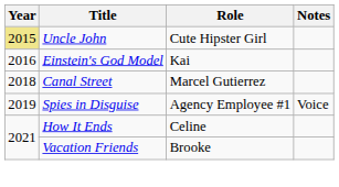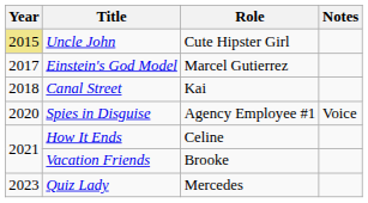 <table class="wikitable sortable">
 <tr>
 <th>Year</th>
 <th>Title</th>
 <th>Role</th>
 <th class="unsortable">Notes</th>
 </tr>
 <tr>
 <td style="background: khaki;">2015</td>
 <td><em><a href='#'>Uncle John</a></em></td>
 <td>Cute Hipster Girl</td>
 <td></td>
 </tr>
 <tr>
-<td>2016</td>
+<td>2017</td>
 <td><em><a href='#'>Einstein's God Model</a></em></td>
-<td>Kai</td>
+<td>Marcel Gutierrez</td>
 <td></td>
 </tr>
 <tr>
 <td>2018</td>
 <td><em><a href='#'>Canal Street</a></em></td>
-<td>Marcel Gutierrez</td>
+<td>Kai</td>
 <td></td>
 </tr>
 <tr>
-<td>2019</td>
+<td>2020</td>
 <td><em><a href='#'>Spies in Disguise</a></em></td>
 <td>Agency Employee #1</td>
 <td>Voice</td>
 </tr>
 <tr>
 <td rowspan="2">2021</td>
 <td><em><a href='#'>How It Ends</a></em></td>
 <td>Celine</td>
 <td></td>
 </tr>
 <tr>
 <td><em><a href='#'>Vacation Friends</a></em></td>
 <td>Brooke</td>
 <td></td>
 </tr>
+<tr>
+<td>2023</td>
+<td><em><a href='#'>Quiz Lady</a></em></td>
+<td>Mercedes</td>
+<td></td>
+</tr>
 </table>
